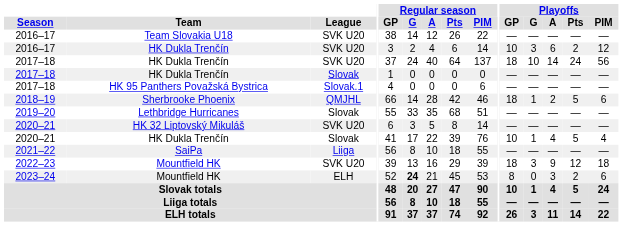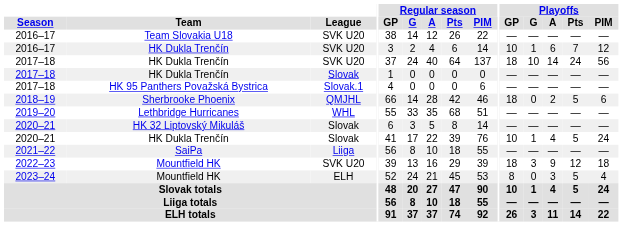 <table border="0" cellpadding="1" cellspacing="0" style="text-align:center; width:60em;">
 <tr bgcolor="#e0e0e0">
 <th colspan="3" bgcolor="#ffffff"></th>
 <th rowspan="99" bgcolor="#ffffff"></th>
 <th colspan="5"><a href='#'>Regular season</a></th>
 <th rowspan="99" bgcolor="#ffffff"></th>
 <th colspan="5"><a href='#'>Playoffs</a></th>
 </tr>
 <tr bgcolor="#e0e0e0">
 <th><a href='#'>Season</a></th>
 <th>Team</th>
 <th>League</th>
 <th>GP</th>
 <th><a href='#'>G</a></th>
 <th><a href='#'>A</a></th>
 <th><a href='#'>Pts</a></th>
 <th><a href='#'>PIM</a></th>
 <th>GP</th>
 <th>G</th>
 <th>A</th>
 <th>Pts</th>
 <th>PIM</th>
 </tr>
 <tr>
 <td>2016–17</td>
 <td><a href='#'>Team Slovakia U18</a></td>
 <td>SVK U20</td>
 <td>38</td>
 <td>14</td>
 <td>12</td>
 <td>26</td>
 <td>22</td>
 <td>—</td>
 <td>—</td>
 <td>—</td>
 <td>—</td>
 <td>—</td>
 </tr>
 <tr bgcolor="#f0f0f0">
 <td>2016–17</td>
 <td><a href='#'>HK Dukla Trenčín</a></td>
 <td>SVK U20</td>
 <td>3</td>
 <td>2</td>
 <td>4</td>
 <td>6</td>
 <td>14</td>
 <td>10</td>
-<td>3</td>
+<td>1</td>
 <td>6</td>
-<td>2</td>
+<td>7</td>
 <td>12</td>
 </tr>
 <tr>
 <td>2017–18</td>
 <td>HK Dukla Trenčín</td>
 <td>SVK U20</td>
 <td>37</td>
 <td>24</td>
 <td>40</td>
 <td>64</td>
 <td>137</td>
 <td>18</td>
 <td>10</td>
 <td>14</td>
 <td>24</td>
 <td>56</td>
 </tr>
 <tr bgcolor="#f0f0f0">
 <td><a href='#'>2017–18</a></td>
 <td>HK Dukla Trenčín</td>
 <td><a href='#'>Slovak</a></td>
 <td>1</td>
 <td>0</td>
 <td>0</td>
 <td>0</td>
 <td>0</td>
 <td>—</td>
 <td>—</td>
 <td>—</td>
 <td>—</td>
 <td>—</td>
 </tr>
 <tr>
 <td 2017–18 Slovak 1. Liga season>2017–18</td>
 <td><a href='#'>HK 95 Panthers Považská Bystrica</a></td>
 <td><a href='#'>Slovak.1</a></td>
 <td>4</td>
 <td>0</td>
 <td>0</td>
 <td>0</td>
 <td>6</td>
 <td>—</td>
 <td>—</td>
 <td>—</td>
 <td>—</td>
 <td>—</td>
 </tr>
 <tr bgcolor="#f0f0f0">
 <td><a href='#'>2018–19</a></td>
 <td><a href='#'>Sherbrooke Phoenix</a></td>
 <td><a href='#'>QMJHL</a></td>
 <td>66</td>
 <td>14</td>
 <td>28</td>
 <td>42</td>
 <td>46</td>
 <td>18</td>
-<td>1</td>
+<td>0</td>
 <td>2</td>
 <td>5</td>
 <td>6</td>
 </tr>
 <tr>
 <td><a href='#'>2019–20</a></td>
 <td><a href='#'>Lethbridge Hurricanes</a></td>
-<td>Slovak</td>
+<td><a href='#'>WHL</a></td>
 <td>55</td>
 <td>33</td>
 <td>35</td>
 <td>68</td>
 <td>51</td>
 <td>—</td>
 <td>—</td>
 <td>—</td>
 <td>—</td>
 <td>—</td>
 </tr>
 <tr bgcolor="#f0f0f0">
 <td><a href='#'>2020–21</a></td>
 <td><a href='#'>HK 32 Liptovský Mikuláš</a></td>
-<td>SVK U20</td>
+<td>Slovak</td>
 <td>6</td>
 <td>3</td>
 <td>5</td>
 <td>8</td>
 <td>14</td>
 <td>—</td>
 <td>—</td>
 <td>—</td>
 <td>—</td>
 <td>—</td>
 </tr>
 <tr>
 <td>2020–21</td>
 <td>HK Dukla Trenčín</td>
 <td>Slovak</td>
 <td>41</td>
 <td>17</td>
 <td>22</td>
 <td>39</td>
 <td>76</td>
 <td>10</td>
 <td>1</td>
 <td>4</td>
 <td>5</td>
-<td>4</td>
+<td>24</td>
 </tr>
 <tr bgcolor="#f0f0f0">
 <td><a href='#'>2021–22</a></td>
 <td><a href='#'>SaiPa</a></td>
 <td><a href='#'>Liiga</a></td>
 <td>56</td>
 <td>8</td>
 <td>10</td>
 <td>18</td>
 <td>55</td>
 <td>—</td>
 <td>—</td>
 <td>—</td>
 <td>—</td>
 <td>—</td>
 </tr>
 <tr>
 <td><a href='#'>2022–23</a></td>
 <td><a href='#'>Mountfield HK</a></td>
 <td>SVK U20</td>
 <td>39</td>
 <td>13</td>
 <td>16</td>
 <td>29</td>
 <td>39</td>
 <td>18</td>
 <td>3</td>
 <td>9</td>
 <td>12</td>
 <td>18</td>
 </tr>
 <tr bgcolor="#f0f0f0">
 <td><a href='#'>2023–24</a></td>
 <td>Mountfield HK</td>
 <td>ELH</td>
 <td>52</td>
-<td><strong>24</strong></td>
+<td>24</td>
 <td>21</td>
 <td>45</td>
 <td>53</td>
 <td>8</td>
 <td>0</td>
 <td>3</td>
-<td>2</td>
-<td>6</td>
+<td>5</td>
+<td>4</td>
 </tr>
 <tr bgcolor="#e0e0e0">
 <th colspan="3">Slovak totals</th>
 <th>48</th>
 <th>20</th>
 <th>27</th>
 <th>47</th>
 <th>90</th>
 <th>10</th>
 <th>1</th>
 <th>4</th>
 <th>5</th>
 <th>24</th>
 </tr>
 <tr bgcolor="#e0e0e0">
 <th colspan="3">Liiga totals</th>
 <th>56</th>
 <th>8</th>
 <th>10</th>
 <th>18</th>
 <th>55</th>
 <th>—</th>
 <th>—</th>
 <th>—</th>
 <th>—</th>
 <th>—</th>
 </tr>
 <tr bgcolor="#e0e0e0">
 <th colspan="3">ELH totals</th>
 <th>91</th>
 <th>37</th>
 <th>37</th>
 <th>74</th>
 <th>92</th>
 <th>26</th>
 <th>3</th>
 <th>11</th>
 <th>14</th>
 <th>22</th>
 </tr>
 </table>
